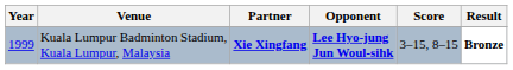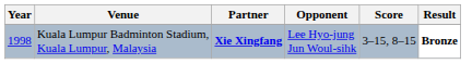 <table class="sortable wikitable" style="font-size: 90%;">
 <tr>
 <th>Year</th>
 <th>Venue</th>
 <th>Partner</th>
 <th>Opponent</th>
 <th>Score</th>
 <th>Result</th>
 </tr>
 <tr>
 </tr>
 <tr style="background:#AABBCC">
-<td align="center"><a href='#'>1999</a></td>
+<td align="center"><a href='#'>1998</a></td>
 <td align="left">Kuala Lumpur Badminton Stadium,<br><a href='#'>Kuala Lumpur</a>, <a href='#'>Malaysia</a></td>
 <td align="left"><strong> <a href='#'>Xie Xingfang</a></strong></td>
-<td align="left"><strong> <a href='#'>Lee Hyo-jung</a> <br>  <a href='#'>Jun Woul-sihk</a></strong></td>
+<td align="left"> <a href='#'>Lee Hyo-jung</a> <br>  <a href='#'>Jun Woul-sihk</a></td>
 <td align="left">3–15, 8–15</td>
 <td style="text-align:left; background:white"> <strong>Bronze</strong></td>
 </tr>
 </table>
